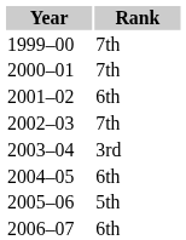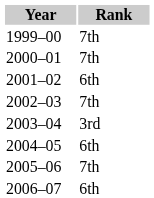 <table style="border:'1' 'solid' 'gray' " width="150">
 <tr>
 <th width="64" bgcolor="#CCCCCC">Year</th>
 <th width="64" bgcolor="#CCCCCC">Rank</th>
 </tr>
 <tr>
 <td width="64">1999–00</td>
 <td width="64">7th</td>
 </tr>
 <tr>
 <td width="64">2000–01</td>
 <td width="64">7th</td>
 </tr>
 <tr>
 <td width="64">2001–02</td>
 <td width="64">6th</td>
 </tr>
 <tr>
 <td width="64">2002–03</td>
 <td width="64">7th</td>
 </tr>
 <tr>
 <td width="64">2003–04</td>
 <td width="64">3rd</td>
 </tr>
 <tr>
 <td width="64">2004–05</td>
 <td width="64">6th</td>
 </tr>
 <tr>
 <td width="64">2005–06</td>
-<td width="64">5th</td>
+<td width="64">7th</td>
 </tr>
 <tr>
 <td width="64">2006–07</td>
 <td width="64">6th</td>
 </tr>
 </table>
